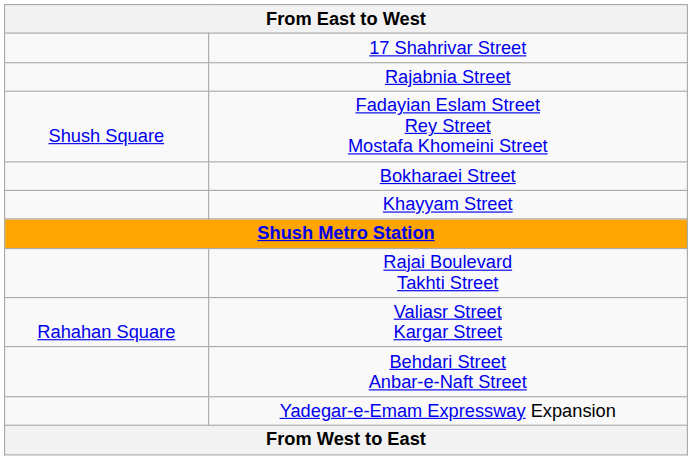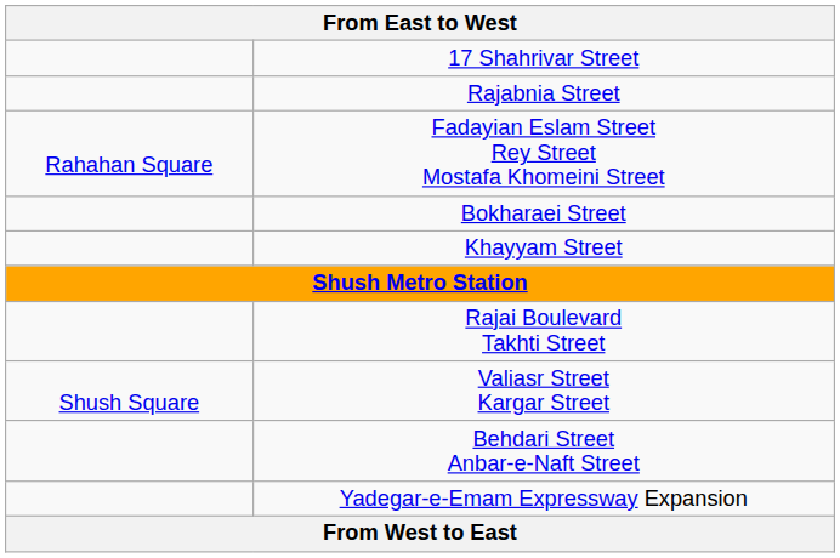 <table class="wikitable" style="text-align:center" width="600px">
 <tr>
 <th text-align="center" colspan="3"> From East to West </th>
 </tr>
 <tr>
 <td></td>
 <td> <a href='#'>17 Shahrivar Street</a></td>
 </tr>
 <tr>
 <td></td>
 <td> <a href='#'>Rajabnia Street</a></td>
 </tr>
 <tr>
-<td><br><a href='#'>Shush Square</a></td>
+<td><br><a href='#'>Rahahan Square</a></td>
 <td> <a href='#'>Fadayian Eslam Street</a><br> <a href='#'>Rey Street</a><br> <a href='#'>Mostafa Khomeini Street</a></td>
 </tr>
 <tr>
 <td></td>
 <td> <a href='#'>Bokharaei Street</a></td>
 </tr>
 <tr>
 <td></td>
 <td> <a href='#'>Khayyam Street</a></td>
 </tr>
 <tr>
 <td text-align="center" colspan="3" style="background: orange; color: white;"> <strong><a href='#'>Shush Metro Station</a></strong></td>
 </tr>
 <tr>
 <td></td>
 <td> <a href='#'>Rajai Boulevard</a><br> <a href='#'>Takhti Street</a></td>
 </tr>
 <tr>
-<td><br><a href='#'>Rahahan Square</a></td>
+<td><br><a href='#'>Shush Square</a></td>
 <td> <a href='#'>Valiasr Street</a><br> <a href='#'>Kargar Street</a></td>
 </tr>
 <tr>
 <td></td>
 <td> <a href='#'>Behdari Street</a><br> <a href='#'>Anbar-e-Naft Street</a></td>
 </tr>
 <tr>
 <td></td>
 <td> <a href='#'>Yadegar-e-Emam Expressway</a> Expansion</td>
 </tr>
 <tr>
 <th text-align="center" colspan="3"> From West to East </th>
 </tr>
 </table>
